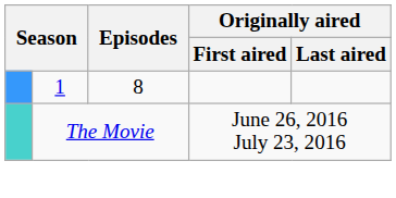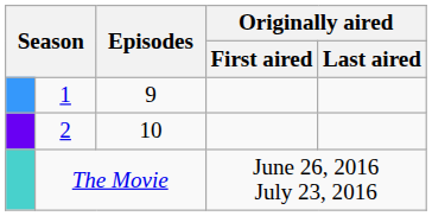 <table class="wikitable" style="text-align: center;">
 <tr>
 <th style="padding: 0 8px;" colspan="2" rowspan="2">Season</th>
 <th style="padding: 0 8px;" rowspan="2">Episodes</th>
 <th colspan="2">Originally aired</th>
 </tr>
 <tr>
 <th>First aired</th>
 <th>Last aired</th>
 </tr>
 <tr>
 <td style="background: #3598FB;"></td>
 <td><a href='#'>1</a></td>
-<td>8</td>
+<td>9</td>
 <td style="padding: 0 8px;"></td>
 <td style="padding: 0 8px;"></td>
+</tr>
+<tr>
+<td style="background: #6900F3;"></td>
+<td><a href='#'>2</a></td>
+<td>10</td>
+<td></td>
+<td></td>
 </tr>
 <tr>
 <td style="background: #48D1CC;"></td>
 <td colspan="2"><a href='#'><em>The Movie</em></a></td>
 <td colspan="2">June 26, 2016 <br>July 23, 2016 </td>
 </tr>
 </table>
